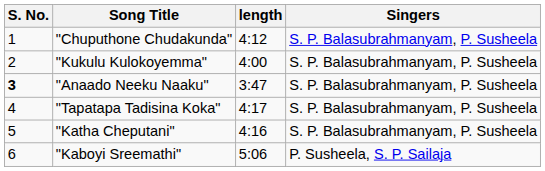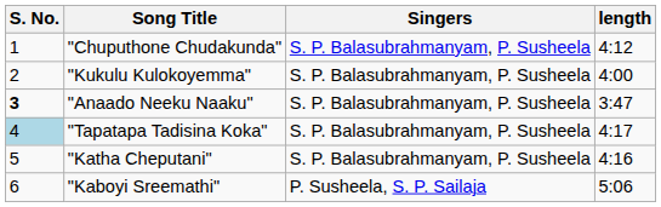 <table class="wikitable">
 <tr>
 <th>S. No.</th>
 <th>Song Title</th>
+<th>Singers</th>
 <th>length</th>
-<th>Singers</th>
 </tr>
 <tr>
 <td>1</td>
 <td>"Chuputhone Chudakunda"</td>
+<td><a href='#'>S. P. Balasubrahmanyam</a>, <a href='#'>P. Susheela</a></td>
 <td>4:12</td>
-<td><a href='#'>S. P. Balasubrahmanyam</a>, <a href='#'>P. Susheela</a></td>
 </tr>
 <tr>
 <td>2</td>
 <td>"Kukulu Kulokoyemma"</td>
+<td>S. P. Balasubrahmanyam, P. Susheela</td>
 <td>4:00</td>
-<td>S. P. Balasubrahmanyam, P. Susheela</td>
 </tr>
 <tr>
 <td><strong>3</strong></td>
 <td>"Anaado Neeku Naaku"</td>
+<td>S. P. Balasubrahmanyam, P. Susheela</td>
 <td>3:47</td>
-<td>S. P. Balasubrahmanyam, P. Susheela</td>
 </tr>
 <tr>
-<td>4</td>
+<td style="background: lightblue;">4</td>
 <td>"Tapatapa Tadisina Koka"</td>
+<td>S. P. Balasubrahmanyam, P. Susheela</td>
 <td>4:17</td>
-<td>S. P. Balasubrahmanyam, P. Susheela</td>
 </tr>
 <tr>
 <td>5</td>
 <td>"Katha Cheputani"</td>
+<td>S. P. Balasubrahmanyam, P. Susheela</td>
 <td>4:16</td>
-<td>S. P. Balasubrahmanyam, P. Susheela</td>
 </tr>
 <tr>
 <td>6</td>
 <td>"Kaboyi Sreemathi"</td>
+<td>P. Susheela, <a href='#'>S. P. Sailaja</a></td>
 <td>5:06</td>
-<td>P. Susheela, <a href='#'>S. P. Sailaja</a></td>
 </tr>
 </table>
